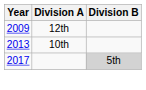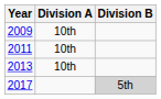 <table class="wikitable" style="text-align:center">
 <tr>
 <th>Year</th>
 <th>Division A</th>
 <th>Division B</th>
 </tr>
 <tr>
 <td><a href='#'>2009</a></td>
-<td>12th</td>
+<td>10th</td>
+<td></td>
+</tr>
+<tr>
+<td><a href='#'>2011</a></td>
+<td>10th</td>
 <td></td>
 </tr>
 <tr>
 <td><a href='#'>2013</a></td>
 <td>10th</td>
 <td></td>
 </tr>
 <tr>
 <td><a href='#'>2017</a></td>
 <td></td>
 <td style="background: lightgrey;">5th</td>
 </tr>
 </table>
